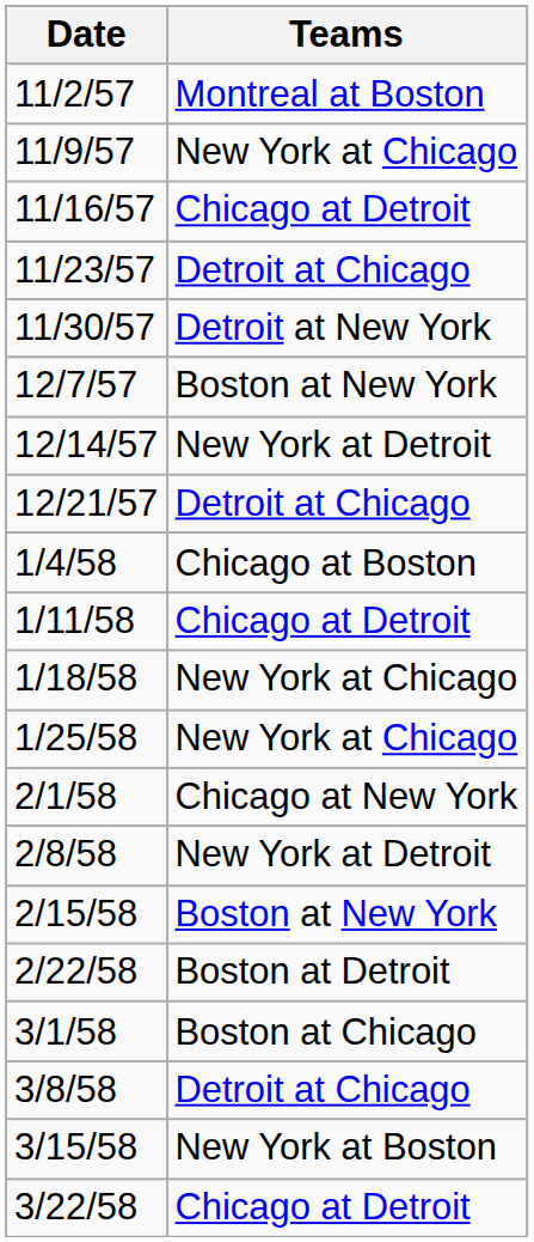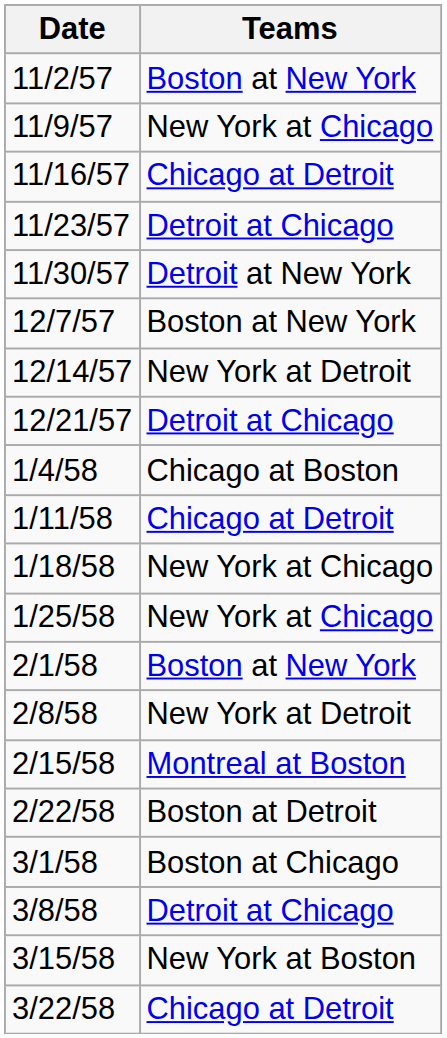 <table class="wikitable">
 <tr>
 <th>Date</th>
 <th>Teams</th>
 </tr>
 <tr>
 <td>11/2/57</td>
-<td><a href='#'>Montreal at Boston</a></td>
+<td><a href='#'>Boston</a> at <a href='#'>New York</a></td>
 </tr>
 <tr>
 <td>11/9/57</td>
 <td>New York at <a href='#'>Chicago</a></td>
 </tr>
 <tr>
 <td>11/16/57</td>
 <td><a href='#'>Chicago at Detroit</a></td>
 </tr>
 <tr>
 <td>11/23/57</td>
 <td><a href='#'>Detroit at Chicago</a></td>
 </tr>
 <tr>
 <td>11/30/57</td>
 <td><a href='#'>Detroit</a> at New York</td>
 </tr>
 <tr>
 <td>12/7/57</td>
 <td>Boston at New York</td>
 </tr>
 <tr>
 <td>12/14/57</td>
 <td>New York at Detroit</td>
 </tr>
 <tr>
 <td>12/21/57</td>
 <td><a href='#'>Detroit at Chicago</a></td>
 </tr>
 <tr>
 <td>1/4/58</td>
 <td>Chicago at Boston</td>
 </tr>
 <tr>
 <td>1/11/58</td>
 <td><a href='#'>Chicago at Detroit</a></td>
 </tr>
 <tr>
 <td>1/18/58</td>
 <td>New York at Chicago</td>
 </tr>
 <tr>
 <td>1/25/58</td>
 <td>New York at <a href='#'>Chicago</a></td>
 </tr>
 <tr>
 <td>2/1/58</td>
-<td>Chicago at New York</td>
+<td><a href='#'>Boston</a> at <a href='#'>New York</a></td>
 </tr>
 <tr>
 <td>2/8/58</td>
 <td>New York at Detroit</td>
 </tr>
 <tr>
 <td>2/15/58</td>
-<td><a href='#'>Boston</a> at <a href='#'>New York</a></td>
+<td><a href='#'>Montreal at Boston</a></td>
 </tr>
 <tr>
 <td>2/22/58</td>
 <td>Boston at Detroit</td>
 </tr>
 <tr>
 <td>3/1/58</td>
 <td>Boston at Chicago</td>
 </tr>
 <tr>
 <td>3/8/58</td>
 <td><a href='#'>Detroit at Chicago</a></td>
 </tr>
 <tr>
 <td>3/15/58</td>
 <td>New York at Boston</td>
 </tr>
 <tr>
 <td>3/22/58</td>
 <td><a href='#'>Chicago at Detroit</a></td>
 </tr>
 </table>
